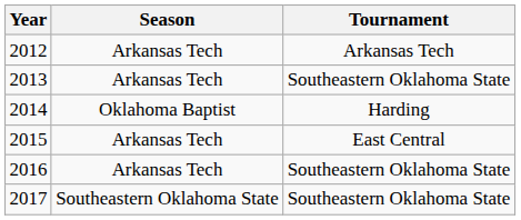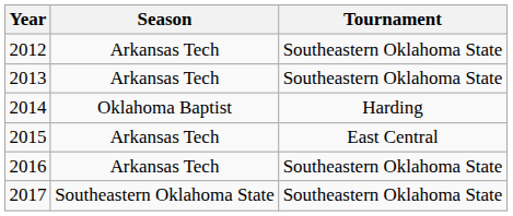 <table class="wikitable" style=text-align:center>
 <tr>
 <th>Year</th>
 <th>Season</th>
 <th>Tournament</th>
 </tr>
 <tr>
 <td>2012</td>
 <td>Arkansas Tech</td>
-<td>Arkansas Tech</td>
+<td>Southeastern Oklahoma State</td>
 </tr>
 <tr>
 <td>2013</td>
 <td>Arkansas Tech</td>
 <td>Southeastern Oklahoma State</td>
 </tr>
 <tr>
 <td>2014</td>
 <td>Oklahoma Baptist</td>
 <td>Harding</td>
 </tr>
 <tr>
 <td>2015</td>
 <td>Arkansas Tech</td>
 <td>East Central</td>
 </tr>
 <tr>
 <td>2016</td>
 <td>Arkansas Tech</td>
 <td>Southeastern Oklahoma State</td>
 </tr>
 <tr>
 <td>2017</td>
 <td>Southeastern Oklahoma State</td>
 <td>Southeastern Oklahoma State</td>
 </tr>
 </table>
